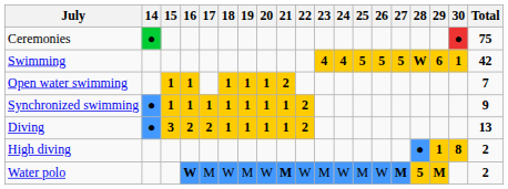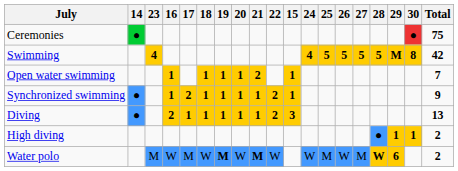 <table class="wikitable" style="line-height:1.25em; text-align:center">
 <tr>
 <th>July</th>
 <th>14</th>
-<th>15</th>
+<th>23</th>
 <th>16</th>
 <th>17</th>
 <th>18</th>
 <th>19</th>
 <th>20</th>
 <th>21</th>
 <th>22</th>
-<th>23</th>
+<th>15</th>
 <th>24</th>
 <th>25</th>
 <th>26</th>
 <th>27</th>
 <th>28</th>
 <th>29</th>
 <th>30</th>
 <th>Total</th>
 </tr>
 <tr>
 <td align=left>Ceremonies</td>
 <td bgcolor=#00cc33><strong>●</strong></td>
 <td></td>
 <td></td>
 <td></td>
 <td></td>
 <td></td>
 <td></td>
 <td></td>
 <td></td>
 <td></td>
 <td></td>
 <td></td>
 <td></td>
 <td></td>
 <td></td>
 <td></td>
 <td bgcolor=#ee3333 align=center><strong>●</strong></td>
 <td><strong>75</strong></td>
 </tr>
 <tr>
 <td align=left><a href='#'>Swimming</a></td>
 <td></td>
+<td bgcolor=ffcc00><strong>4</strong></td>
 <td></td>
 <td></td>
 <td></td>
 <td></td>
 <td></td>
 <td></td>
 <td></td>
 <td></td>
 <td bgcolor=ffcc00><strong>4</strong></td>
-<td bgcolor=ffcc00><strong>4</strong></td>
 <td bgcolor=ffcc00><strong>5</strong></td>
 <td bgcolor=ffcc00><strong>5</strong></td>
 <td bgcolor=ffcc00><strong>5</strong></td>
-<td bgcolor=ffcc00><strong>W</strong></td>
-<td bgcolor=ffcc00><strong>6</strong></td>
-<td bgcolor=ffcc00><strong>1</strong></td>
+<td bgcolor=ffcc00><strong>5</strong></td>
+<td bgcolor=ffcc00><strong>M</strong></td>
+<td bgcolor=ffcc00><strong>8</strong></td>
 <td><strong>42</strong></td>
 </tr>
 <tr>
 <td align=left><a href='#'>Open water swimming</a></td>
 <td></td>
-<td bgcolor=ffcc00><strong>1</strong></td>
+<td></td>
 <td bgcolor=ffcc00><strong>1</strong></td>
 <td></td>
 <td bgcolor=ffcc00><strong>1</strong></td>
 <td bgcolor=ffcc00><strong>1</strong></td>
 <td bgcolor=ffcc00><strong>1</strong></td>
 <td bgcolor=ffcc00><strong>2</strong></td>
 <td></td>
-<td></td>
+<td bgcolor=ffcc00><strong>1</strong></td>
 <td></td>
 <td></td>
 <td></td>
 <td></td>
 <td></td>
 <td></td>
 <td></td>
 <td><strong>7</strong></td>
 </tr>
 <tr>
 <td align=left><a href='#'>Synchronized swimming</a></td>
 <td bgcolor=4399ff>●</td>
+<td></td>
 <td bgcolor=ffcc00><strong>1</strong></td>
-<td bgcolor=ffcc00><strong>1</strong></td>
-<td bgcolor=ffcc00><strong>1</strong></td>
+<td bgcolor=ffcc00><strong>2</strong></td>
 <td bgcolor=ffcc00><strong>1</strong></td>
 <td bgcolor=ffcc00><strong>1</strong></td>
 <td bgcolor=ffcc00><strong>1</strong></td>
 <td bgcolor=ffcc00><strong>1</strong></td>
 <td bgcolor=ffcc00><strong>2</strong></td>
-<td></td>
+<td bgcolor=ffcc00><strong>1</strong></td>
 <td></td>
 <td></td>
 <td></td>
 <td></td>
 <td></td>
 <td></td>
 <td></td>
 <td><strong>9</strong></td>
 </tr>
 <tr>
 <td align=left><a href='#'>Diving</a></td>
 <td bgcolor=4399ff>●</td>
-<td bgcolor=ffcc00><strong>3</strong></td>
-<td bgcolor=ffcc00><strong>2</strong></td>
+<td></td>
 <td bgcolor=ffcc00><strong>2</strong></td>
 <td bgcolor=ffcc00><strong>1</strong></td>
 <td bgcolor=ffcc00><strong>1</strong></td>
 <td bgcolor=ffcc00><strong>1</strong></td>
 <td bgcolor=ffcc00><strong>1</strong></td>
+<td bgcolor=ffcc00><strong>1</strong></td>
 <td bgcolor=ffcc00><strong>2</strong></td>
-<td></td>
+<td bgcolor=ffcc00><strong>3</strong></td>
 <td></td>
 <td></td>
 <td></td>
 <td></td>
 <td></td>
 <td></td>
 <td></td>
 <td><strong>13</strong></td>
 </tr>
 <tr>
 <td align=left><a href='#'>High diving</a></td>
 <td></td>
 <td></td>
 <td></td>
 <td></td>
 <td></td>
 <td></td>
 <td></td>
 <td></td>
 <td></td>
 <td></td>
 <td></td>
 <td></td>
 <td></td>
 <td></td>
 <td bgcolor=4399ff>●</td>
 <td bgcolor=ffcc00><strong>1</strong></td>
-<td bgcolor=ffcc00><strong>8</strong></td>
+<td bgcolor=ffcc00><strong>1</strong></td>
 <td><strong>2</strong></td>
 </tr>
 <tr>
 <td align=left><a href='#'>Water polo</a></td>
 <td></td>
-<td></td>
-<td bgcolor=4399ff><strong>W</strong></td>
 <td bgcolor=4399ff>M</td>
 <td bgcolor=4399ff>W</td>
 <td bgcolor=4399ff>M</td>
 <td bgcolor=4399ff>W</td>
 <td bgcolor=4399ff><strong>M</strong></td>
 <td bgcolor=4399ff>W</td>
+<td bgcolor=4399ff><strong>M</strong></td>
+<td bgcolor=4399ff>W</td>
+<td></td>
+<td bgcolor=4399ff>W</td>
 <td bgcolor=4399ff>M</td>
 <td bgcolor=4399ff>W</td>
 <td bgcolor=4399ff>M</td>
-<td bgcolor=4399ff>W</td>
-<td bgcolor=4399ff><strong>M</strong></td>
-<td bgcolor=ffcc00><strong>5</strong></td>
-<td bgcolor=ffcc00><strong>M</strong></td>
+<td bgcolor=ffcc00><strong>W</strong></td>
+<td bgcolor=ffcc00><strong>6</strong></td>
 <td></td>
 <td><strong>2</strong></td>
 </tr>
 </table>
